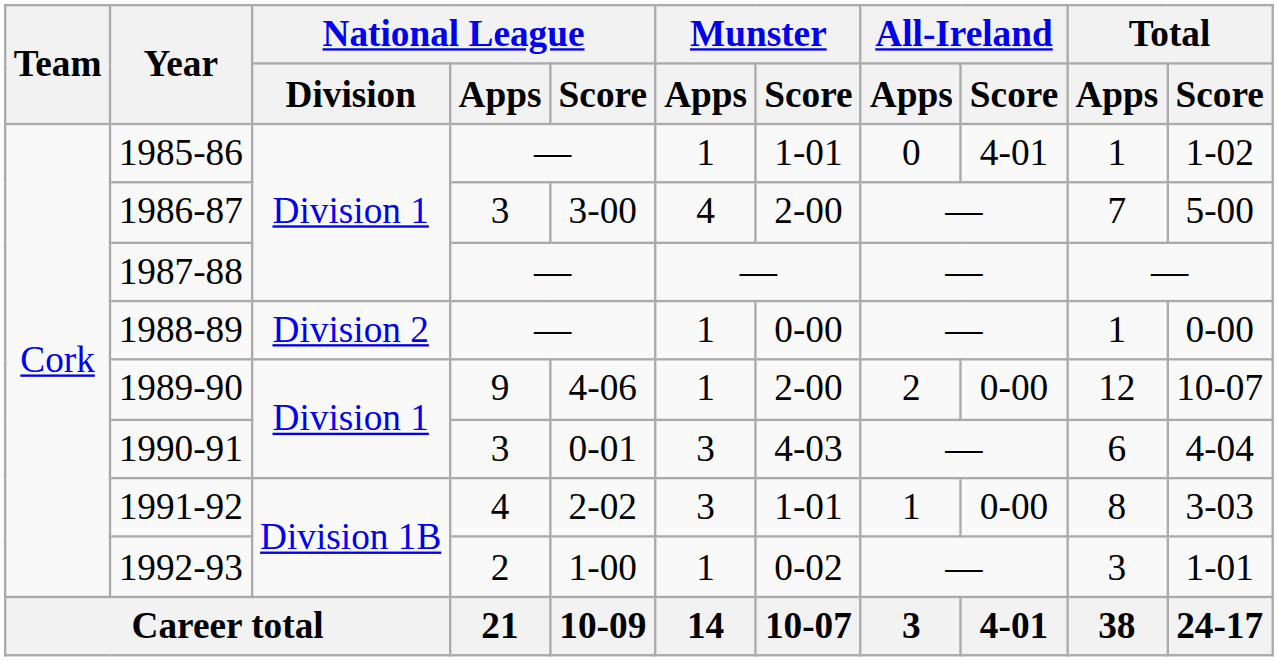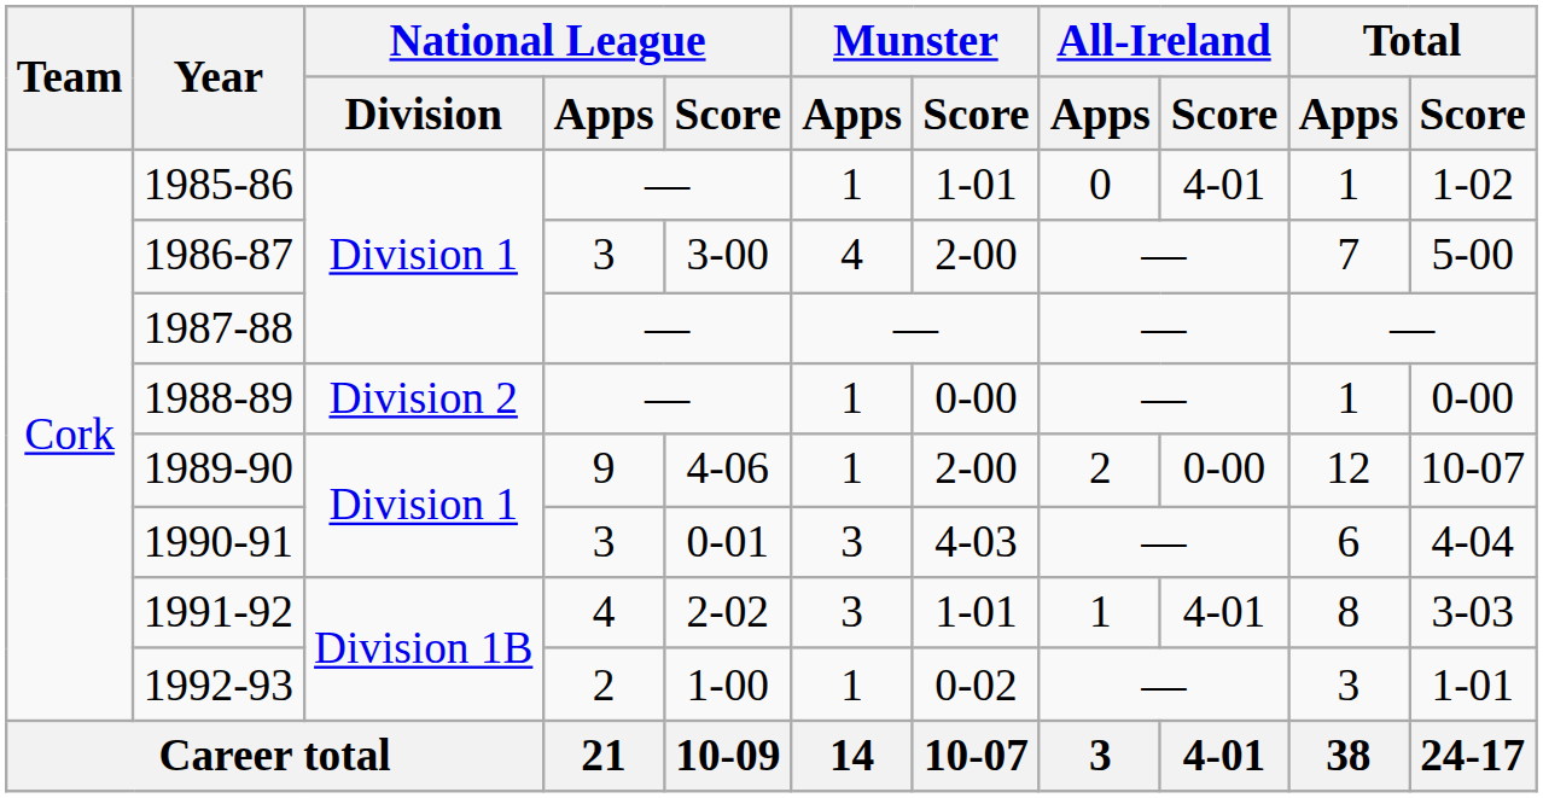 <table class="wikitable" style="text-align:center">
 <tr>
 <th rowspan="2">Team</th>
 <th rowspan="2">Year</th>
 <th colspan="3"><a href='#'>National League</a></th>
 <th colspan="2"><a href='#'>Munster</a></th>
 <th colspan="2"><a href='#'>All-Ireland</a></th>
 <th colspan="2">Total</th>
 </tr>
 <tr>
 <th>Division</th>
 <th>Apps</th>
 <th>Score</th>
 <th>Apps</th>
 <th>Score</th>
 <th>Apps</th>
 <th>Score</th>
 <th>Apps</th>
 <th>Score</th>
 </tr>
 <tr>
 <td rowspan="8"><a href='#'>Cork</a></td>
 <td>1985-86</td>
 <td rowspan="3"><a href='#'>Division 1</a></td>
 <td colspan=2>—</td>
 <td>1</td>
 <td>1-01</td>
 <td>0</td>
 <td>4-01</td>
 <td>1</td>
 <td>1-02</td>
 </tr>
 <tr>
 <td>1986-87</td>
 <td>3</td>
 <td>3-00</td>
 <td>4</td>
 <td>2-00</td>
 <td colspan=2>—</td>
 <td>7</td>
 <td>5-00</td>
 </tr>
 <tr>
 <td>1987-88</td>
 <td colspan=2>—</td>
 <td colspan=2>—</td>
 <td colspan=2>—</td>
 <td colspan=2>—</td>
 </tr>
 <tr>
 <td>1988-89</td>
 <td rowspan="1"><a href='#'>Division 2</a></td>
 <td colspan=2>—</td>
 <td>1</td>
 <td>0-00</td>
 <td colspan=2>—</td>
 <td>1</td>
 <td>0-00</td>
 </tr>
 <tr>
 <td>1989-90</td>
 <td rowspan="2"><a href='#'>Division 1</a></td>
 <td>9</td>
 <td>4-06</td>
 <td>1</td>
 <td>2-00</td>
 <td>2</td>
 <td>0-00</td>
 <td>12</td>
 <td>10-07</td>
 </tr>
 <tr>
 <td>1990-91</td>
 <td>3</td>
 <td>0-01</td>
 <td>3</td>
 <td>4-03</td>
 <td colspan=2>—</td>
 <td>6</td>
 <td>4-04</td>
 </tr>
 <tr>
 <td>1991-92</td>
 <td rowspan="2"><a href='#'>Division 1B</a></td>
 <td>4</td>
 <td>2-02</td>
 <td>3</td>
 <td>1-01</td>
 <td>1</td>
-<td>0-00</td>
+<td>4-01</td>
 <td>8</td>
 <td>3-03</td>
 </tr>
 <tr>
 <td>1992-93</td>
 <td>2</td>
 <td>1-00</td>
 <td>1</td>
 <td>0-02</td>
 <td colspan=2>—</td>
 <td>3</td>
 <td>1-01</td>
 </tr>
 <tr>
 <th colspan="3">Career total</th>
 <th>21</th>
 <th>10-09</th>
 <th>14</th>
 <th>10-07</th>
 <th>3</th>
 <th>4-01</th>
 <th>38</th>
 <th>24-17</th>
 </tr>
 </table>
